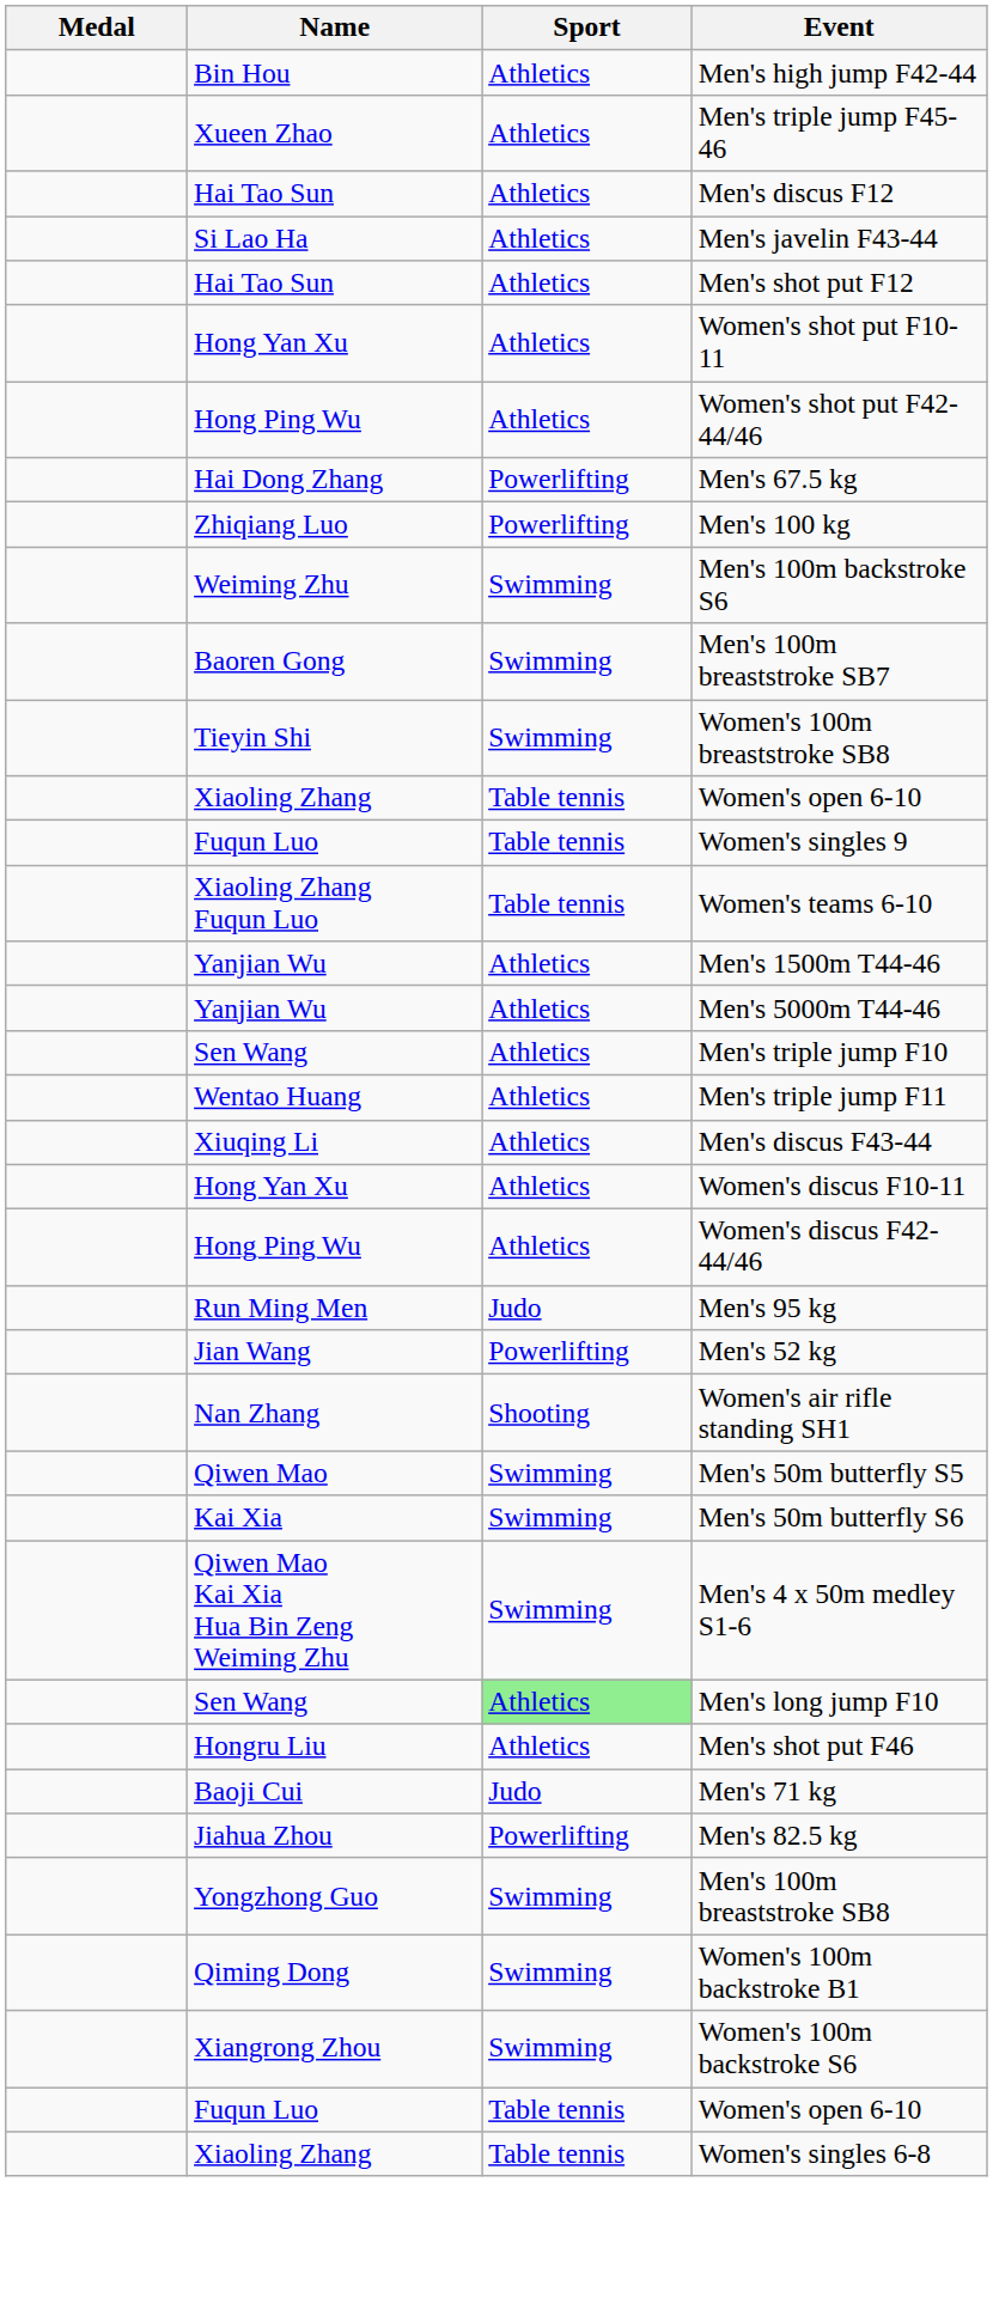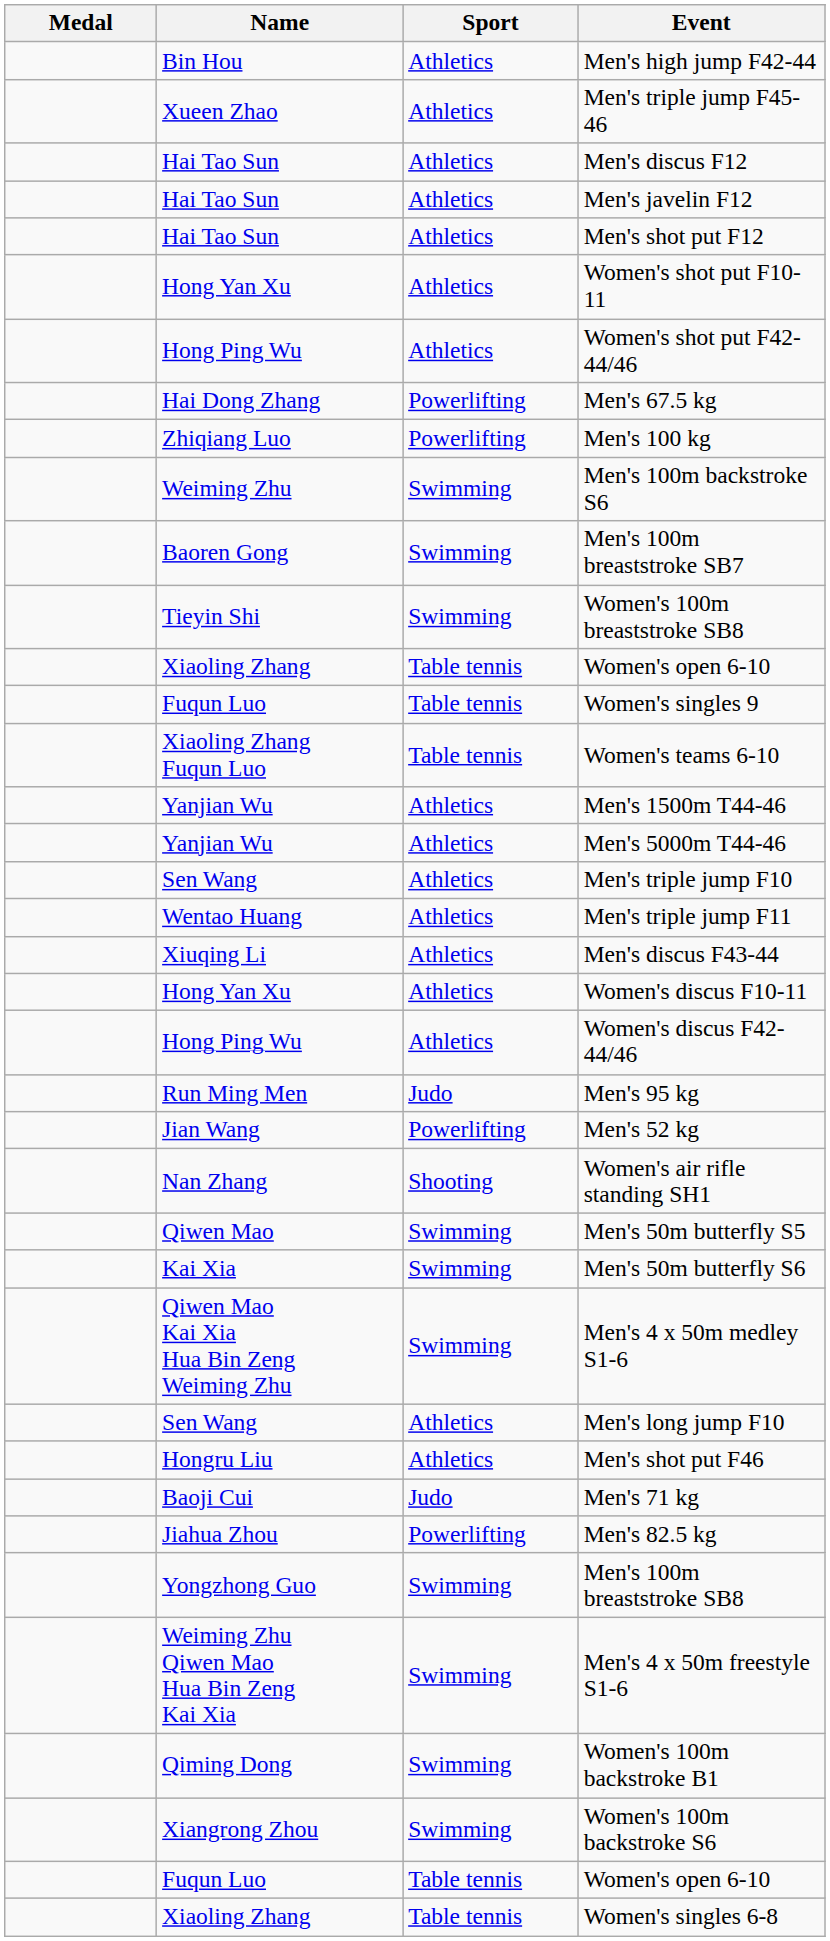 <table class="wikitable">
 <tr>
 <th style="width:6em">Medal</th>
 <th style="width:10em">Name</th>
 <th style="width:7em">Sport</th>
 <th style="width:10em">Event</th>
 </tr>
 <tr>
 <td></td>
 <td><a href='#'>Bin Hou</a></td>
 <td><a href='#'>Athletics</a></td>
 <td>Men's high jump F42-44</td>
 </tr>
 <tr>
 <td></td>
 <td><a href='#'>Xueen Zhao</a></td>
 <td><a href='#'>Athletics</a></td>
 <td>Men's triple jump F45-46</td>
 </tr>
 <tr>
 <td></td>
 <td><a href='#'>Hai Tao Sun</a></td>
 <td><a href='#'>Athletics</a></td>
 <td>Men's discus F12</td>
 </tr>
 <tr>
 <td></td>
-<td><a href='#'>Si Lao Ha</a></td>
+<td><a href='#'>Hai Tao Sun</a></td>
 <td><a href='#'>Athletics</a></td>
-<td>Men's javelin F43-44</td>
+<td>Men's javelin F12</td>
 </tr>
 <tr>
 <td></td>
 <td><a href='#'>Hai Tao Sun</a></td>
 <td><a href='#'>Athletics</a></td>
 <td>Men's shot put F12</td>
 </tr>
 <tr>
 <td></td>
 <td><a href='#'>Hong Yan Xu</a></td>
 <td><a href='#'>Athletics</a></td>
 <td>Women's shot put F10-11</td>
 </tr>
 <tr>
 <td></td>
 <td><a href='#'>Hong Ping Wu</a></td>
 <td><a href='#'>Athletics</a></td>
 <td>Women's shot put F42-44/46</td>
 </tr>
 <tr>
 <td></td>
 <td><a href='#'>Hai Dong Zhang</a></td>
 <td><a href='#'>Powerlifting</a></td>
 <td>Men's 67.5 kg</td>
 </tr>
 <tr>
 <td></td>
 <td><a href='#'>Zhiqiang Luo</a></td>
 <td><a href='#'>Powerlifting</a></td>
 <td>Men's 100 kg</td>
 </tr>
 <tr>
 <td></td>
 <td><a href='#'>Weiming Zhu</a></td>
 <td><a href='#'>Swimming</a></td>
 <td>Men's 100m backstroke S6</td>
 </tr>
 <tr>
 <td></td>
 <td><a href='#'>Baoren Gong</a></td>
 <td><a href='#'>Swimming</a></td>
 <td>Men's 100m breaststroke SB7</td>
 </tr>
 <tr>
 <td></td>
 <td><a href='#'>Tieyin Shi</a></td>
 <td><a href='#'>Swimming</a></td>
 <td>Women's 100m breaststroke SB8</td>
 </tr>
 <tr>
 <td></td>
 <td><a href='#'>Xiaoling Zhang</a></td>
 <td><a href='#'>Table tennis</a></td>
 <td>Women's open 6-10</td>
 </tr>
 <tr>
 <td></td>
 <td><a href='#'>Fuqun Luo</a></td>
 <td><a href='#'>Table tennis</a></td>
 <td>Women's singles 9</td>
 </tr>
 <tr>
 <td></td>
 <td><a href='#'>Xiaoling Zhang</a><br> <a href='#'>Fuqun Luo</a></td>
 <td><a href='#'>Table tennis</a></td>
 <td>Women's teams 6-10</td>
 </tr>
 <tr>
 <td></td>
 <td><a href='#'>Yanjian Wu</a></td>
 <td><a href='#'>Athletics</a></td>
 <td>Men's 1500m T44-46</td>
 </tr>
 <tr>
 <td></td>
 <td><a href='#'>Yanjian Wu</a></td>
 <td><a href='#'>Athletics</a></td>
 <td>Men's 5000m T44-46</td>
 </tr>
 <tr>
 <td></td>
 <td><a href='#'>Sen Wang</a></td>
 <td><a href='#'>Athletics</a></td>
 <td>Men's triple jump F10</td>
 </tr>
 <tr>
 <td></td>
 <td><a href='#'>Wentao Huang</a></td>
 <td><a href='#'>Athletics</a></td>
 <td>Men's triple jump F11</td>
 </tr>
 <tr>
 <td></td>
 <td><a href='#'>Xiuqing Li</a></td>
 <td><a href='#'>Athletics</a></td>
 <td>Men's discus F43-44</td>
 </tr>
 <tr>
 <td></td>
 <td><a href='#'>Hong Yan Xu</a></td>
 <td><a href='#'>Athletics</a></td>
 <td>Women's discus F10-11</td>
 </tr>
 <tr>
 <td></td>
 <td><a href='#'>Hong Ping Wu</a></td>
 <td><a href='#'>Athletics</a></td>
 <td>Women's discus F42-44/46</td>
 </tr>
 <tr>
 <td></td>
 <td><a href='#'>Run Ming Men</a></td>
 <td><a href='#'>Judo</a></td>
 <td>Men's 95 kg</td>
 </tr>
 <tr>
 <td></td>
 <td><a href='#'>Jian Wang</a></td>
 <td><a href='#'>Powerlifting</a></td>
 <td>Men's 52 kg</td>
 </tr>
 <tr>
 <td></td>
 <td><a href='#'>Nan Zhang</a></td>
 <td><a href='#'>Shooting</a></td>
 <td>Women's air rifle standing SH1</td>
 </tr>
 <tr>
 <td></td>
 <td><a href='#'>Qiwen Mao</a></td>
 <td><a href='#'>Swimming</a></td>
 <td>Men's 50m butterfly S5</td>
 </tr>
 <tr>
 <td></td>
 <td><a href='#'>Kai Xia</a></td>
 <td><a href='#'>Swimming</a></td>
 <td>Men's 50m butterfly S6</td>
 </tr>
 <tr>
 <td></td>
 <td><a href='#'>Qiwen Mao</a><br> <a href='#'>Kai Xia</a><br> <a href='#'>Hua Bin Zeng</a><br> <a href='#'>Weiming Zhu</a></td>
 <td><a href='#'>Swimming</a></td>
 <td>Men's 4 x 50m medley S1-6</td>
 </tr>
 <tr>
 <td></td>
 <td><a href='#'>Sen Wang</a></td>
-<td style="background: lightgreen;"><a href='#'>Athletics</a></td>
+<td><a href='#'>Athletics</a></td>
 <td>Men's long jump F10</td>
 </tr>
 <tr>
 <td></td>
 <td><a href='#'>Hongru Liu</a></td>
 <td><a href='#'>Athletics</a></td>
 <td>Men's shot put F46</td>
 </tr>
 <tr>
 <td></td>
 <td><a href='#'>Baoji Cui</a></td>
 <td><a href='#'>Judo</a></td>
 <td>Men's 71 kg</td>
 </tr>
 <tr>
 <td></td>
 <td><a href='#'>Jiahua Zhou</a></td>
 <td><a href='#'>Powerlifting</a></td>
 <td>Men's 82.5 kg</td>
 </tr>
 <tr>
 <td></td>
 <td><a href='#'>Yongzhong Guo</a></td>
 <td><a href='#'>Swimming</a></td>
 <td>Men's 100m breaststroke SB8</td>
 </tr>
 <tr>
 <td></td>
+<td><a href='#'>Weiming Zhu</a><br> <a href='#'>Qiwen Mao</a><br> <a href='#'>Hua Bin Zeng</a><br> <a href='#'>Kai Xia</a></td>
+<td><a href='#'>Swimming</a></td>
+<td>Men's 4 x 50m freestyle S1-6</td>
+</tr>
+<tr>
+<td></td>
 <td><a href='#'>Qiming Dong</a></td>
 <td><a href='#'>Swimming</a></td>
 <td>Women's 100m backstroke B1</td>
 </tr>
 <tr>
 <td></td>
 <td><a href='#'>Xiangrong Zhou</a></td>
 <td><a href='#'>Swimming</a></td>
 <td>Women's 100m backstroke S6</td>
 </tr>
 <tr>
 <td></td>
 <td><a href='#'>Fuqun Luo</a></td>
 <td><a href='#'>Table tennis</a></td>
 <td>Women's open 6-10</td>
 </tr>
 <tr>
 <td></td>
 <td><a href='#'>Xiaoling Zhang</a></td>
 <td><a href='#'>Table tennis</a></td>
 <td>Women's singles 6-8</td>
 </tr>
 </table>
